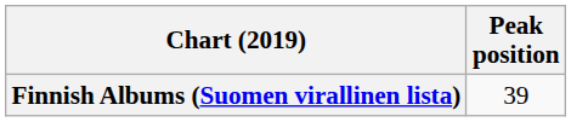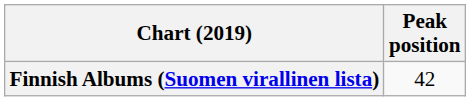 <table class="wikitable plainrowheaders" style="text-align:center">
 <tr>
 <th scope="col">Chart (2019)</th>
 <th scope="col">Peak<br>position</th>
 </tr>
 <tr>
 <th scope="row">Finnish Albums (<a href='#'>Suomen virallinen lista</a>)</th>
-<td>39</td>
+<td>42</td>
 </tr>
 </table>
